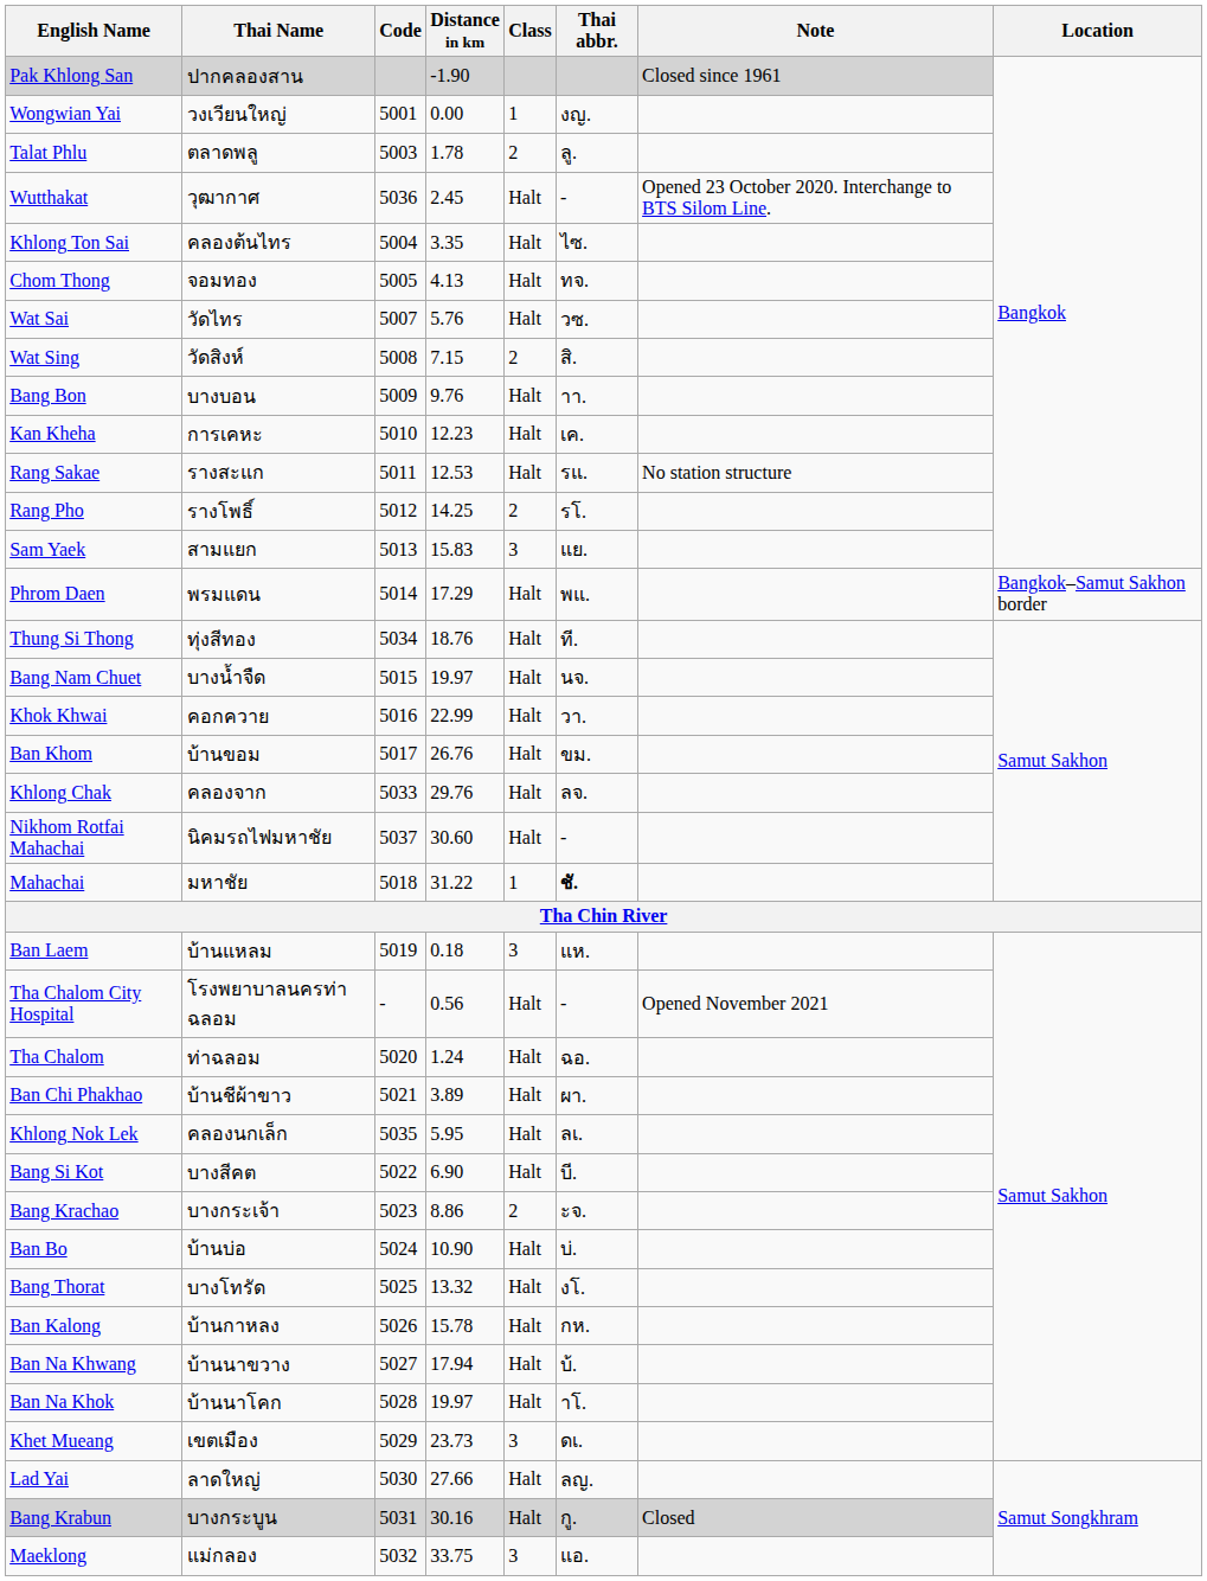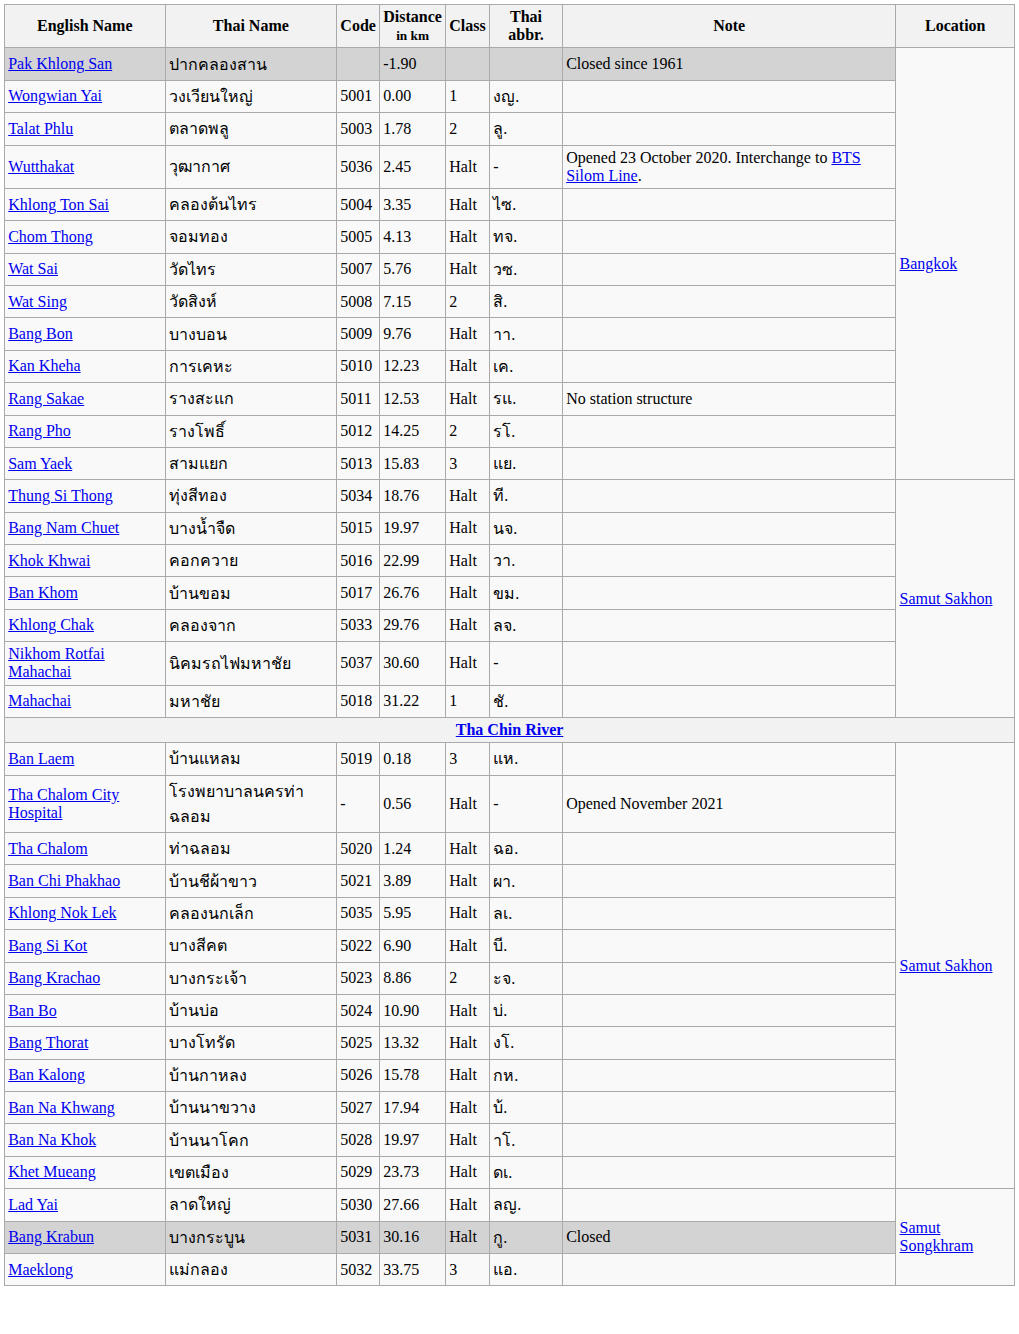 <table class="wikitable" width=80%>
 <tr>
 <th>English Name</th>
 <th>Thai Name</th>
 <th>Code</th>
 <th>Distance<br><small>in km</small></th>
 <th>Class</th>
 <th>Thai abbr.</th>
 <th>Note</th>
 <th>Location</th>
 </tr>
 <tr>
 <td bgcolor="lightgrey"><a href='#'>Pak Khlong San</a></td>
 <td bgcolor="lightgrey">ปากคลองสาน</td>
 <td bgcolor="lightgrey"></td>
 <td bgcolor="lightgrey">-1.90</td>
 <td bgcolor="lightgrey"></td>
 <td bgcolor="lightgrey"></td>
 <td bgcolor="lightgrey">Closed since 1961</td>
 <td rowspan="13"><a href='#'>Bangkok</a></td>
 </tr>
 <tr>
 <td><a href='#'>Wongwian Yai</a></td>
 <td>วงเวียนใหญ่</td>
 <td>5001</td>
 <td>0.00</td>
 <td>1</td>
 <td>งญ.</td>
 <td></td>
 </tr>
 <tr>
 <td><a href='#'>Talat Phlu</a></td>
 <td>ตลาดพลู</td>
 <td>5003</td>
 <td>1.78</td>
 <td>2</td>
 <td>ลู.</td>
 <td></td>
 </tr>
 <tr>
 <td><a href='#'>Wutthakat</a></td>
 <td>วุฒากาศ</td>
 <td>5036</td>
 <td>2.45</td>
 <td>Halt</td>
 <td>-</td>
 <td>Opened 23 October 2020. Interchange to <a href='#'>BTS Silom Line</a>.</td>
 </tr>
 <tr>
 <td><a href='#'>Khlong Ton Sai</a></td>
 <td>คลองต้นไทร</td>
 <td>5004</td>
 <td>3.35</td>
 <td>Halt</td>
 <td>ไซ.</td>
 <td></td>
 </tr>
 <tr>
 <td><a href='#'>Chom Thong</a></td>
 <td>จอมทอง</td>
 <td>5005</td>
 <td>4.13</td>
 <td>Halt</td>
 <td>ทจ.</td>
 <td></td>
 </tr>
 <tr>
 <td><a href='#'>Wat Sai</a></td>
 <td>วัดไทร</td>
 <td>5007</td>
 <td>5.76</td>
 <td>Halt</td>
 <td>วซ.</td>
 <td></td>
 </tr>
 <tr>
 <td><a href='#'>Wat Sing</a></td>
 <td>วัดสิงห์</td>
 <td>5008</td>
 <td>7.15</td>
 <td>2</td>
 <td>สิ.</td>
 <td></td>
 </tr>
 <tr>
 <td><a href='#'>Bang Bon</a></td>
 <td>บางบอน</td>
 <td>5009</td>
 <td>9.76</td>
 <td>Halt</td>
 <td>าา.</td>
 <td></td>
 </tr>
 <tr>
 <td><a href='#'>Kan Kheha</a></td>
 <td>การเคหะ</td>
 <td>5010</td>
 <td>12.23</td>
 <td>Halt</td>
 <td>เค.</td>
 <td></td>
 </tr>
 <tr>
 <td><a href='#'>Rang Sakae</a></td>
 <td>รางสะแก</td>
 <td>5011</td>
 <td>12.53</td>
 <td>Halt</td>
 <td>รแ.</td>
 <td>No station structure</td>
 </tr>
 <tr>
 <td><a href='#'>Rang Pho</a></td>
 <td>รางโพธิ์</td>
 <td>5012</td>
 <td>14.25</td>
 <td>2</td>
 <td>รโ.</td>
 <td></td>
 </tr>
 <tr>
 <td><a href='#'>Sam Yaek</a></td>
 <td>สามแยก</td>
 <td>5013</td>
 <td>15.83</td>
 <td>3</td>
 <td>แย.</td>
 <td></td>
 </tr>
 <tr>
-<td><a href='#'>Phrom Daen</a></td>
-<td>พรมแดน</td>
-<td>5014</td>
-<td>17.29</td>
-<td>Halt</td>
-<td>พแ.</td>
-<td></td>
-<td rowspan><a href='#'>Bangkok</a>–<a href='#'>Samut Sakhon</a> border</td>
-</tr>
-<tr>
 <td><a href='#'>Thung Si Thong</a></td>
 <td>ทุ่งสีทอง</td>
 <td>5034</td>
 <td>18.76</td>
 <td>Halt</td>
 <td>ที.</td>
 <td></td>
 <td rowspan="7"><a href='#'>Samut Sakhon</a></td>
 </tr>
 <tr>
 <td><a href='#'>Bang Nam Chuet</a></td>
 <td>บางน้ำจืด</td>
 <td>5015</td>
 <td>19.97</td>
 <td>Halt</td>
 <td>นจ.</td>
 <td></td>
 </tr>
 <tr>
 <td><a href='#'>Khok Khwai</a></td>
 <td>คอกควาย</td>
 <td>5016</td>
 <td>22.99</td>
 <td>Halt</td>
 <td>วา.</td>
 <td></td>
 </tr>
 <tr>
 <td><a href='#'>Ban Khom</a></td>
 <td>บ้านขอม</td>
 <td>5017</td>
 <td>26.76</td>
 <td>Halt</td>
 <td>ขม.</td>
 <td></td>
 </tr>
 <tr>
 <td><a href='#'>Khlong Chak</a></td>
 <td>คลองจาก</td>
 <td>5033</td>
 <td>29.76</td>
 <td>Halt</td>
 <td>ลจ.</td>
 <td></td>
 </tr>
 <tr>
 <td><a href='#'>Nikhom Rotfai Mahachai</a></td>
 <td>นิคมรถไฟมหาชัย</td>
 <td>5037</td>
 <td>30.60</td>
 <td>Halt</td>
 <td>-</td>
 <td></td>
 </tr>
 <tr>
 <td><a href='#'>Mahachai</a></td>
 <td>มหาชัย</td>
 <td>5018</td>
 <td>31.22</td>
 <td>1</td>
-<td><strong>ชั.</strong></td>
+<td>ชั.</td>
 <td></td>
 </tr>
 <tr>
 <th colspan="8"><a href='#'>Tha Chin River</a></th>
 </tr>
 <tr>
 <td><a href='#'>Ban Laem</a></td>
 <td>บ้านแหลม</td>
 <td>5019</td>
 <td>0.18</td>
 <td>3</td>
 <td>แห.</td>
 <td></td>
 <td rowspan="13"><a href='#'>Samut Sakhon</a></td>
 </tr>
 <tr>
 <td><a href='#'>Tha Chalom City Hospital</a></td>
 <td>โรงพยาบาลนครท่าฉลอม</td>
 <td>-</td>
 <td>0.56</td>
 <td>Halt</td>
 <td>-</td>
 <td>Opened November 2021</td>
 </tr>
 <tr>
 <td><a href='#'>Tha Chalom</a></td>
 <td>ท่าฉลอม</td>
 <td>5020</td>
 <td>1.24</td>
 <td>Halt</td>
 <td>ฉอ.</td>
 <td></td>
 </tr>
 <tr>
 <td><a href='#'>Ban Chi Phakhao</a></td>
 <td>บ้านชีผ้าขาว</td>
 <td>5021</td>
 <td>3.89</td>
 <td>Halt</td>
 <td>ผา.</td>
 <td></td>
 </tr>
 <tr>
 <td><a href='#'>Khlong Nok Lek</a></td>
 <td>คลองนกเล็ก</td>
 <td>5035</td>
 <td>5.95</td>
 <td>Halt</td>
 <td>ลเ.</td>
 <td></td>
 </tr>
 <tr>
 <td><a href='#'>Bang Si Kot</a></td>
 <td>บางสีคต</td>
 <td>5022</td>
 <td>6.90</td>
 <td>Halt</td>
 <td>บี.</td>
 <td></td>
 </tr>
 <tr>
 <td><a href='#'>Bang Krachao</a></td>
 <td>บางกระเจ้า</td>
 <td>5023</td>
 <td>8.86</td>
 <td>2</td>
 <td>ะจ.</td>
 <td></td>
 </tr>
 <tr>
 <td><a href='#'>Ban Bo</a></td>
 <td>บ้านบ่อ</td>
 <td>5024</td>
 <td>10.90</td>
 <td>Halt</td>
 <td>บ่.</td>
 <td></td>
 </tr>
 <tr>
 <td><a href='#'>Bang Thorat</a></td>
 <td>บางโทรัด</td>
 <td>5025</td>
 <td>13.32</td>
 <td>Halt</td>
 <td>งโ.</td>
 <td></td>
 </tr>
 <tr>
 <td><a href='#'>Ban Kalong</a></td>
 <td>บ้านกาหลง</td>
 <td>5026</td>
 <td>15.78</td>
 <td>Halt</td>
 <td>กห.</td>
 <td></td>
 </tr>
 <tr>
 <td><a href='#'>Ban Na Khwang</a></td>
 <td>บ้านนาขวาง</td>
 <td>5027</td>
 <td>17.94</td>
 <td>Halt</td>
 <td>บ้.</td>
 <td></td>
 </tr>
 <tr>
 <td><a href='#'>Ban Na Khok</a></td>
 <td>บ้านนาโคก</td>
 <td>5028</td>
 <td>19.97</td>
 <td>Halt</td>
 <td>าโ.</td>
 <td></td>
 </tr>
 <tr>
 <td><a href='#'>Khet Mueang</a></td>
 <td>เขตเมือง</td>
 <td>5029</td>
 <td>23.73</td>
-<td>3</td>
+<td>Halt</td>
 <td>ดเ.</td>
 <td></td>
 </tr>
 <tr>
 <td><a href='#'>Lad Yai</a></td>
 <td>ลาดใหญ่</td>
 <td>5030</td>
 <td>27.66</td>
 <td>Halt</td>
 <td>ลญ.</td>
 <td></td>
 <td rowspan="3"><a href='#'>Samut Songkhram</a></td>
 </tr>
 <tr>
 <td bgcolor="lightgrey"><a href='#'>Bang Krabun</a></td>
 <td bgcolor="lightgrey">บางกระบูน</td>
 <td bgcolor="lightgrey">5031</td>
 <td bgcolor="lightgrey">30.16</td>
 <td bgcolor="lightgrey">Halt</td>
 <td bgcolor="lightgrey">กู.</td>
 <td bgcolor="lightgrey">Closed</td>
 </tr>
 <tr>
 <td><a href='#'>Maeklong</a></td>
 <td>แม่กลอง</td>
 <td>5032</td>
 <td>33.75</td>
 <td>3</td>
 <td>แอ.</td>
 <td></td>
 </tr>
 </table>
